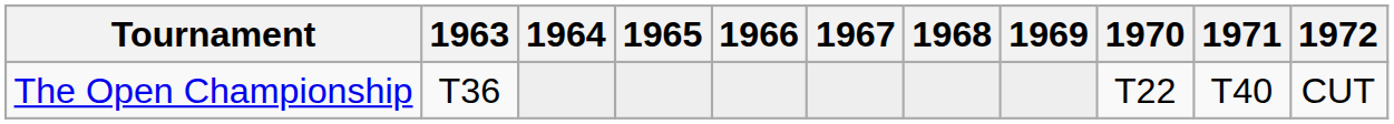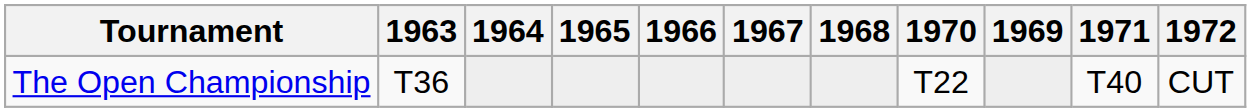 <table class="wikitable" style="font-size:95%;text-align:center;">
 <tr>
 <th>Tournament</th>
 <th>1963</th>
 <th>1964</th>
 <th>1965</th>
 <th>1966</th>
 <th>1967</th>
 <th>1968</th>
+<th>1970</th>
 <th>1969</th>
-<th>1970</th>
 <th>1971</th>
 <th>1972</th>
 </tr>
 <tr>
 <td align=left><a href='#'>The Open Championship</a></td>
 <td>T36</td>
 <td style="background:#eeeeee;"></td>
 <td style="background:#eeeeee;"></td>
 <td style="background:#eeeeee;"></td>
 <td style="background:#eeeeee;"></td>
 <td style="background:#eeeeee;"></td>
+<td>T22</td>
 <td style="background:#eeeeee;"></td>
-<td>T22</td>
 <td>T40</td>
 <td>CUT</td>
 </tr>
 </table>
